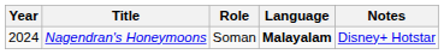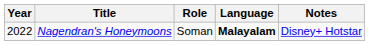 <table class="wikitable sortable">
 <tr>
 <th scope="col">Year</th>
 <th scope="col">Title</th>
 <th scope="col">Role</th>
 <th scope="col">Language</th>
 <th scope="col" class="unsortable">Notes</th>
 </tr>
 <tr>
-<td>2024</td>
+<td>2022</td>
 <td><em><a href='#'>Nagendran's Honeymoons</a></em></td>
 <td>Soman</td>
 <td><strong>Malayalam</strong></td>
 <td><a href='#'>Disney+ Hotstar</a></td>
 </tr>
 </table>
